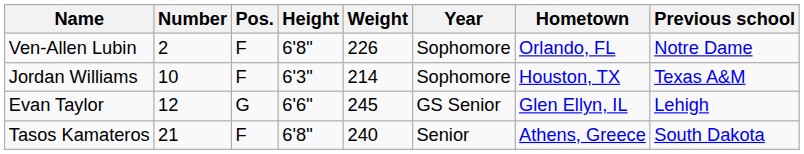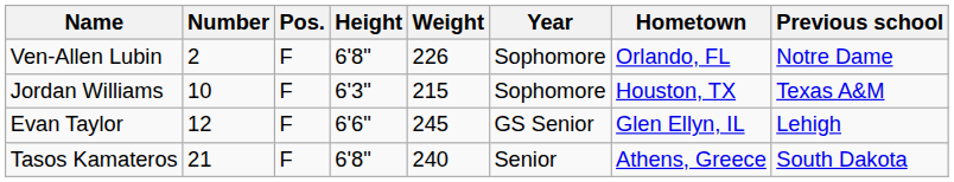 <table class="wikitable sortable" border="1">
 <tr>
 <th>Name</th>
 <th>Number</th>
 <th>Pos.</th>
 <th>Height</th>
 <th>Weight</th>
 <th>Year</th>
 <th>Hometown</th>
 <th class="unsortable">Previous school</th>
 </tr>
 <tr>
 <td>Ven-Allen Lubin</td>
 <td>2</td>
 <td>F</td>
 <td>6'8"</td>
 <td>226</td>
 <td>Sophomore</td>
 <td><a href='#'>Orlando, FL</a></td>
 <td><a href='#'>Notre Dame</a></td>
 </tr>
 <tr>
 <td>Jordan Williams</td>
 <td>10</td>
 <td>F</td>
 <td>6'3"</td>
-<td>214</td>
+<td>215</td>
 <td>Sophomore</td>
 <td><a href='#'>Houston, TX</a></td>
 <td><a href='#'>Texas A&M</a></td>
 </tr>
 <tr>
 <td>Evan Taylor</td>
 <td>12</td>
-<td>G</td>
+<td>F</td>
 <td>6'6"</td>
 <td>245</td>
 <td>GS Senior</td>
 <td><a href='#'>Glen Ellyn, IL</a></td>
 <td><a href='#'>Lehigh</a></td>
 </tr>
 <tr>
 <td>Tasos Kamateros</td>
 <td>21</td>
 <td>F</td>
 <td>6'8"</td>
 <td>240</td>
 <td>Senior</td>
 <td><a href='#'>Athens, Greece</a></td>
 <td><a href='#'>South Dakota</a></td>
 </tr>
 </table>
